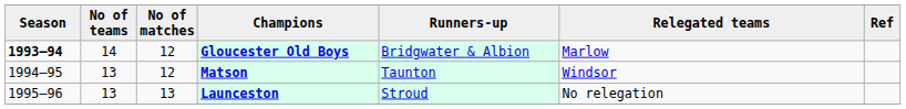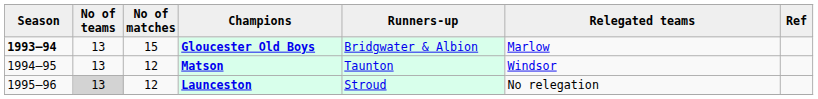 <table class="wikitable sortable">
 <tr>
 </tr>
 <tr>
 <th style="background:#efefef; width:70px;">Season</th>
 <th style="background:#efefef; width:50px;">No of teams</th>
 <th style="background:#efefef; width:50px;">No of matches</th>
 <th style="background:#efefef; width:175px;">Champions</th>
 <th style="background:#efefef; width:175px;">Runners-up</th>
 <th style="background:#efefef; width:300px;">Relegated teams</th>
 <th style="background:#efefef; width:30px;">Ref</th>
 </tr>
 <tr align=left>
 <td><strong>1993–94</strong></td>
-<td style="text-align: center;">14</td>
-<td style="text-align: center;">12</td>
+<td style="text-align: center;">13</td>
+<td style="text-align: center;">15</td>
 <td style="background:#d8ffeb;"><strong><a href='#'>Gloucester Old Boys</a></strong></td>
 <td style="background:#d8ffeb;"><a href='#'>Bridgwater & Albion</a></td>
 <td><a href='#'>Marlow</a></td>
 <td></td>
 </tr>
 <tr>
 <td>1994–95</td>
 <td style="text-align: center;">13</td>
 <td style="text-align: center;">12</td>
 <td style="background:#d8ffeb;"><strong><a href='#'>Matson</a></strong></td>
 <td style="background:#d8ffeb;"><a href='#'>Taunton</a></td>
 <td><a href='#'>Windsor</a></td>
 <td></td>
 </tr>
 <tr>
 <td>1995–96</td>
-<td style="text-align: center;">13</td>
-<td style="text-align: center;">13</td>
+<td style="background: lightgrey; text-align: center;">13</td>
+<td style="text-align: center;">12</td>
 <td style="background:#d8ffeb;"><strong><a href='#'>Launceston</a></strong></td>
 <td style="background:#d8ffeb;"><a href='#'>Stroud</a></td>
 <td>No relegation</td>
 <td></td>
 </tr>
 <tr>
 </tr>
 </table>
